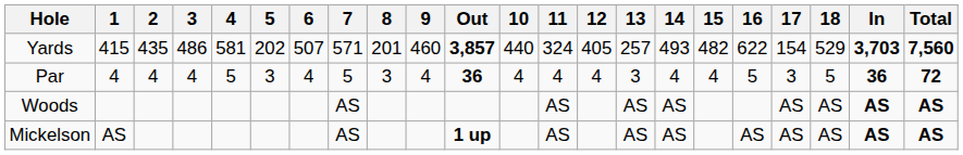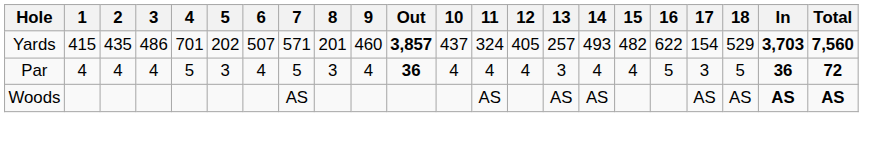 <table class="wikitable" style="text-align:center">
 <tr>
 <th align="left">Hole</th>
 <th>1</th>
 <th>2</th>
 <th>3</th>
 <th>4</th>
 <th>5</th>
 <th>6</th>
 <th>7</th>
 <th>8</th>
 <th>9</th>
 <th>Out</th>
 <th>10</th>
 <th>11</th>
 <th>12</th>
 <th>13</th>
 <th>14</th>
 <th>15</th>
 <th>16</th>
 <th>17</th>
 <th>18</th>
 <th>In</th>
 <th>Total</th>
 </tr>
 <tr>
 <td align="center">Yards</td>
 <td>415</td>
 <td>435</td>
 <td>486</td>
-<td>581</td>
+<td>701</td>
 <td>202</td>
 <td>507</td>
 <td>571</td>
 <td>201</td>
 <td>460</td>
 <td><strong>3,857</strong></td>
-<td>440</td>
+<td>437</td>
 <td>324</td>
 <td>405</td>
 <td>257</td>
 <td>493</td>
 <td>482</td>
 <td>622</td>
 <td>154</td>
 <td>529</td>
 <td><strong>3,703</strong></td>
 <td><strong>7,560</strong></td>
 </tr>
 <tr>
 <td align="center">Par</td>
 <td>4</td>
 <td>4</td>
 <td>4</td>
 <td>5</td>
 <td>3</td>
 <td>4</td>
 <td>5</td>
 <td>3</td>
 <td>4</td>
 <td><strong>36</strong></td>
 <td>4</td>
 <td>4</td>
 <td>4</td>
 <td>3</td>
 <td>4</td>
 <td>4</td>
 <td>5</td>
 <td>3</td>
 <td>5</td>
 <td><strong>36</strong></td>
 <td><strong>72 </strong></td>
 </tr>
 <tr>
 <td align="center">Woods</td>
 <td><a href='#'></a></td>
 <td></td>
 <td></td>
 <td></td>
 <td></td>
 <td></td>
 <td>AS</td>
 <td></td>
 <td></td>
 <td></td>
 <td></td>
 <td>AS</td>
 <td></td>
 <td>AS</td>
 <td>AS</td>
 <td></td>
 <td></td>
 <td>AS</td>
 <td>AS</td>
 <td><strong>AS</strong></td>
 <td><strong>AS</strong></td>
 </tr>
-<tr>
-<td align="center">Mickelson</td>
-<td>AS</td>
-<td></td>
-<td></td>
-<td></td>
-<td></td>
-<td></td>
-<td>AS</td>
-<td></td>
-<td></td>
-<td><strong>1 up</strong></td>
-<td></td>
-<td>AS</td>
-<td></td>
-<td>AS</td>
-<td>AS</td>
-<td></td>
-<td>AS</td>
-<td>AS</td>
-<td>AS</td>
-<td><strong>AS</strong></td>
-<td><strong>AS</strong></td>
-</tr>
 </table>
